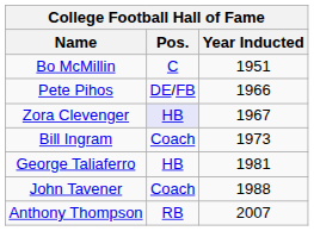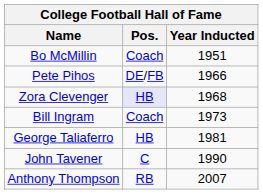 <table class="wikitable" style="text-align:center">
 <tr>
 <th colspan=6 style =><strong>College Football Hall of Fame</strong></th>
 </tr>
 <tr>
 <th style = >Name</th>
 <th style = >Pos.</th>
 <th style = >Year Inducted</th>
 </tr>
 <tr>
 <td><a href='#'>Bo McMillin</a></td>
-<td><a href='#'>C</a></td>
+<td><a href='#'>Coach</a></td>
 <td>1951</td>
 </tr>
 <tr>
 <td><a href='#'>Pete Pihos</a></td>
 <td><a href='#'>DE</a>/<a href='#'>FB</a></td>
 <td>1966</td>
 </tr>
 <tr>
 <td><a href='#'>Zora Clevenger</a></td>
 <td style="background: lavender;"><a href='#'>HB</a></td>
-<td>1967</td>
+<td>1968</td>
 </tr>
 <tr>
 <td><a href='#'>Bill Ingram</a></td>
 <td><a href='#'>Coach</a></td>
 <td>1973</td>
 </tr>
 <tr>
 <td><a href='#'>George Taliaferro</a></td>
 <td><a href='#'>HB</a></td>
 <td>1981</td>
 </tr>
 <tr>
 <td><a href='#'> John Tavener</a></td>
-<td><a href='#'>Coach</a></td>
-<td>1988</td>
+<td><a href='#'>C</a></td>
+<td>1990</td>
 </tr>
 <tr>
 <td><a href='#'>Anthony Thompson</a></td>
 <td><a href='#'>RB</a></td>
 <td>2007</td>
 </tr>
 </table>
